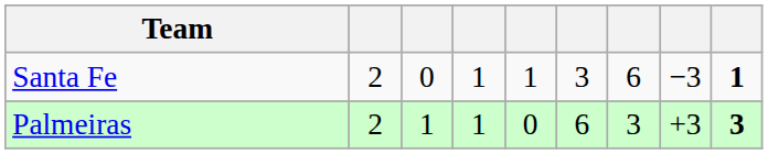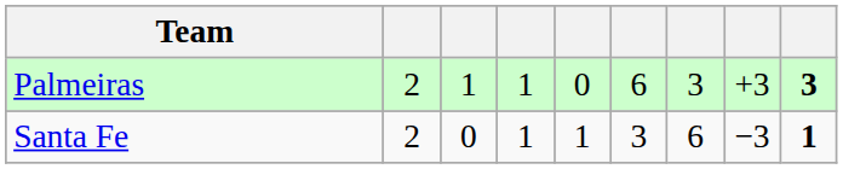 <table class="wikitable" style="text-align: center;">
 <tr>
 <th width=175>Team</th>
 <th width=20></th>
 <th width=20></th>
 <th width=20></th>
 <th width=20></th>
 <th width=20></th>
 <th width=20></th>
 <th width=20></th>
 <th width=20></th>
 </tr>
+<tr bgcolor=#CCFFCC>
+<td align=left> <a href='#'>Palmeiras</a></td>
+<td>2</td>
+<td>1</td>
+<td>1</td>
+<td>0</td>
+<td>6</td>
+<td>3</td>
+<td>+3</td>
+<td><strong>3</strong></td>
+</tr>
 <tr>
 <td align=left> <a href='#'>Santa Fe</a></td>
 <td>2</td>
 <td>0</td>
 <td>1</td>
 <td>1</td>
 <td>3</td>
 <td>6</td>
 <td>−3</td>
 <td><strong>1</strong></td>
 </tr>
-<tr bgcolor=#CCFFCC>
-<td align=left> <a href='#'>Palmeiras</a></td>
-<td>2</td>
-<td>1</td>
-<td>1</td>
-<td>0</td>
-<td>6</td>
-<td>3</td>
-<td>+3</td>
-<td><strong>3</strong></td>
-</tr>
 </table>
